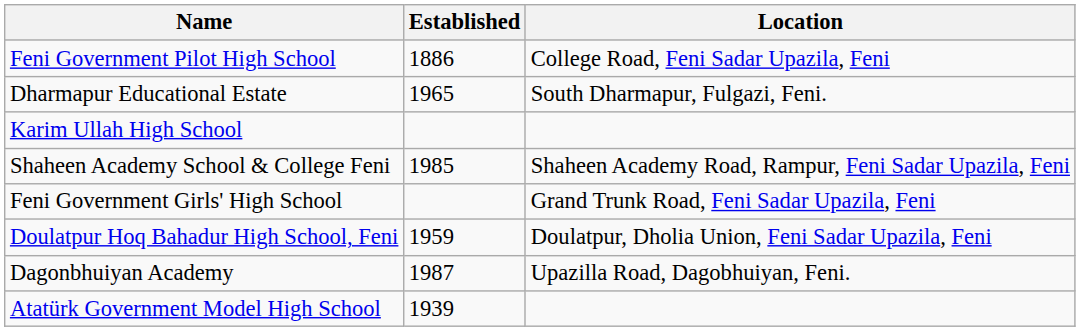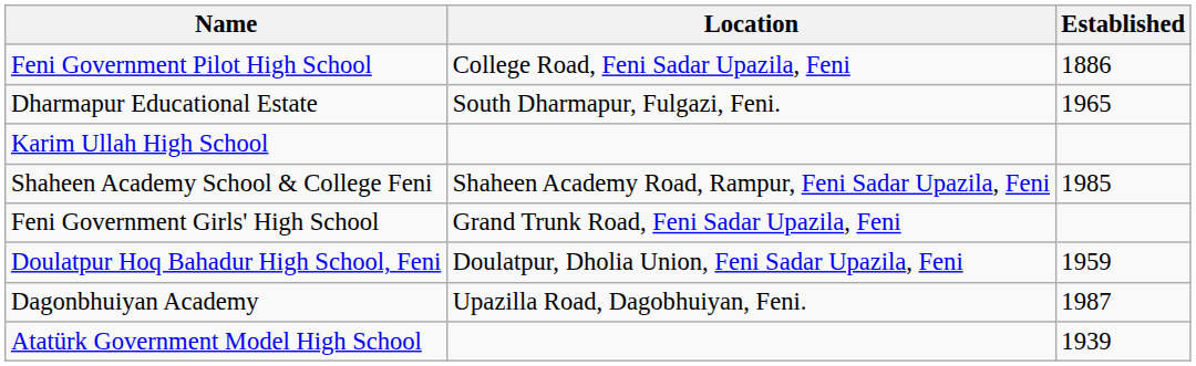 <table class="wikitable sortable">
 <tr>
 <th>Name</th>
+<th>Location</th>
 <th>Established</th>
-<th>Location</th>
 </tr>
 <tr>
 <td><a href='#'>Feni Government Pilot High School</a></td>
+<td>College Road, <a href='#'>Feni Sadar Upazila</a>, <a href='#'>Feni</a></td>
 <td>1886</td>
-<td>College Road, <a href='#'>Feni Sadar Upazila</a>, <a href='#'>Feni</a></td>
 </tr>
 <tr>
 <td>Dharmapur Educational Estate</td>
+<td>South Dharmapur, Fulgazi, Feni.</td>
 <td>1965</td>
-<td>South Dharmapur, Fulgazi, Feni.</td>
 </tr>
 <tr>
 <td><a href='#'>Karim Ullah High School</a></td>
 <td></td>
 <td></td>
 </tr>
 <tr>
 <td>Shaheen Academy School & College Feni</td>
+<td>Shaheen Academy Road, Rampur, <a href='#'>Feni Sadar Upazila</a>, <a href='#'>Feni</a></td>
 <td>1985</td>
-<td>Shaheen Academy Road, Rampur, <a href='#'>Feni Sadar Upazila</a>, <a href='#'>Feni</a></td>
 </tr>
 <tr>
 <td>Feni Government Girls' High School</td>
+<td>Grand Trunk Road, <a href='#'>Feni Sadar Upazila</a>, <a href='#'>Feni</a></td>
 <td></td>
-<td>Grand Trunk Road, <a href='#'>Feni Sadar Upazila</a>, <a href='#'>Feni</a></td>
 </tr>
 <tr>
 <td><a href='#'>Doulatpur Hoq Bahadur High School, Feni</a></td>
+<td>Doulatpur, Dholia Union, <a href='#'>Feni Sadar Upazila</a>, <a href='#'>Feni</a></td>
 <td>1959</td>
-<td>Doulatpur, Dholia Union, <a href='#'>Feni Sadar Upazila</a>, <a href='#'>Feni</a></td>
 </tr>
 <tr>
 <td>Dagonbhuiyan Academy</td>
+<td>Upazilla Road, Dagobhuiyan, Feni.</td>
 <td>1987</td>
-<td>Upazilla Road, Dagobhuiyan, Feni.</td>
 </tr>
 <tr>
 <td><a href='#'>Atatürk Government Model High School</a></td>
+<td></td>
 <td>1939</td>
-<td></td>
 </tr>
 </table>
